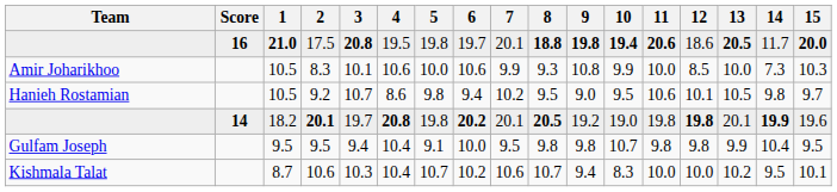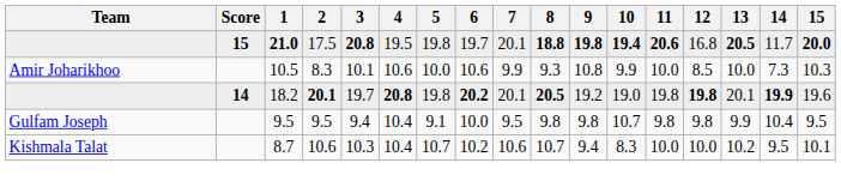 <table class="wikitable" style="text-align:center">
 <tr>
 <th width=200>Team</th>
 <th width=40>Score</th>
 <th width=30>1</th>
 <th width=30>2</th>
 <th width=30>3</th>
 <th width=30>4</th>
 <th width=30>5</th>
 <th width=30>6</th>
 <th width=30>7</th>
 <th width=30>8</th>
 <th width=30>9</th>
 <th width=30>10</th>
 <th width=30>11</th>
 <th width=30>12</th>
 <th width=30>13</th>
 <th width=30>14</th>
 <th width=30>15</th>
 </tr>
 <tr bgcolor=eeeeee>
 <td align=left></td>
-<td><strong>16</strong></td>
+<td><strong>15</strong></td>
 <td><strong>21.0</strong></td>
 <td>17.5</td>
 <td><strong>20.8</strong></td>
 <td>19.5</td>
 <td>19.8</td>
 <td>19.7</td>
 <td>20.1</td>
 <td><strong>18.8</strong></td>
 <td><strong>19.8</strong></td>
 <td><strong>19.4</strong></td>
 <td><strong>20.6</strong></td>
-<td>18.6</td>
+<td>16.8</td>
 <td><strong>20.5</strong></td>
 <td>11.7</td>
 <td><strong>20.0</strong></td>
 </tr>
 <tr>
 <td align=left><a href='#'>Amir Joharikhoo</a></td>
 <td></td>
 <td>10.5</td>
 <td>8.3</td>
 <td>10.1</td>
 <td>10.6</td>
 <td>10.0</td>
 <td>10.6</td>
 <td>9.9</td>
 <td>9.3</td>
 <td>10.8</td>
 <td>9.9</td>
 <td>10.0</td>
 <td>8.5</td>
 <td>10.0</td>
 <td>7.3</td>
 <td>10.3</td>
-</tr>
-<tr>
-<td align=left><a href='#'>Hanieh Rostamian</a></td>
-<td></td>
-<td>10.5</td>
-<td>9.2</td>
-<td>10.7</td>
-<td>8.6</td>
-<td>9.8</td>
-<td>9.4</td>
-<td>10.2</td>
-<td>9.5</td>
-<td>9.0</td>
-<td>9.5</td>
-<td>10.6</td>
-<td>10.1</td>
-<td>10.5</td>
-<td>9.8</td>
-<td>9.7</td>
 </tr>
 <tr bgcolor=eeeeee>
 <td align=left></td>
 <td><strong>14</strong></td>
 <td>18.2</td>
 <td><strong>20.1</strong></td>
 <td>19.7</td>
 <td><strong>20.8</strong></td>
 <td>19.8</td>
 <td><strong>20.2</strong></td>
 <td>20.1</td>
 <td><strong>20.5</strong></td>
 <td>19.2</td>
 <td>19.0</td>
 <td>19.8</td>
 <td><strong>19.8</strong></td>
 <td>20.1</td>
 <td><strong>19.9</strong></td>
 <td>19.6</td>
 </tr>
 <tr>
 <td align=left><a href='#'>Gulfam Joseph</a></td>
 <td></td>
 <td>9.5</td>
 <td>9.5</td>
 <td>9.4</td>
 <td>10.4</td>
 <td>9.1</td>
 <td>10.0</td>
 <td>9.5</td>
 <td>9.8</td>
 <td>9.8</td>
 <td>10.7</td>
 <td>9.8</td>
 <td>9.8</td>
 <td>9.9</td>
 <td>10.4</td>
 <td>9.5</td>
 </tr>
 <tr>
 <td align=left><a href='#'>Kishmala Talat</a></td>
 <td></td>
 <td>8.7</td>
 <td>10.6</td>
 <td>10.3</td>
 <td>10.4</td>
 <td>10.7</td>
 <td>10.2</td>
 <td>10.6</td>
 <td>10.7</td>
 <td>9.4</td>
 <td>8.3</td>
 <td>10.0</td>
 <td>10.0</td>
 <td>10.2</td>
 <td>9.5</td>
 <td>10.1</td>
 </tr>
 </table>
